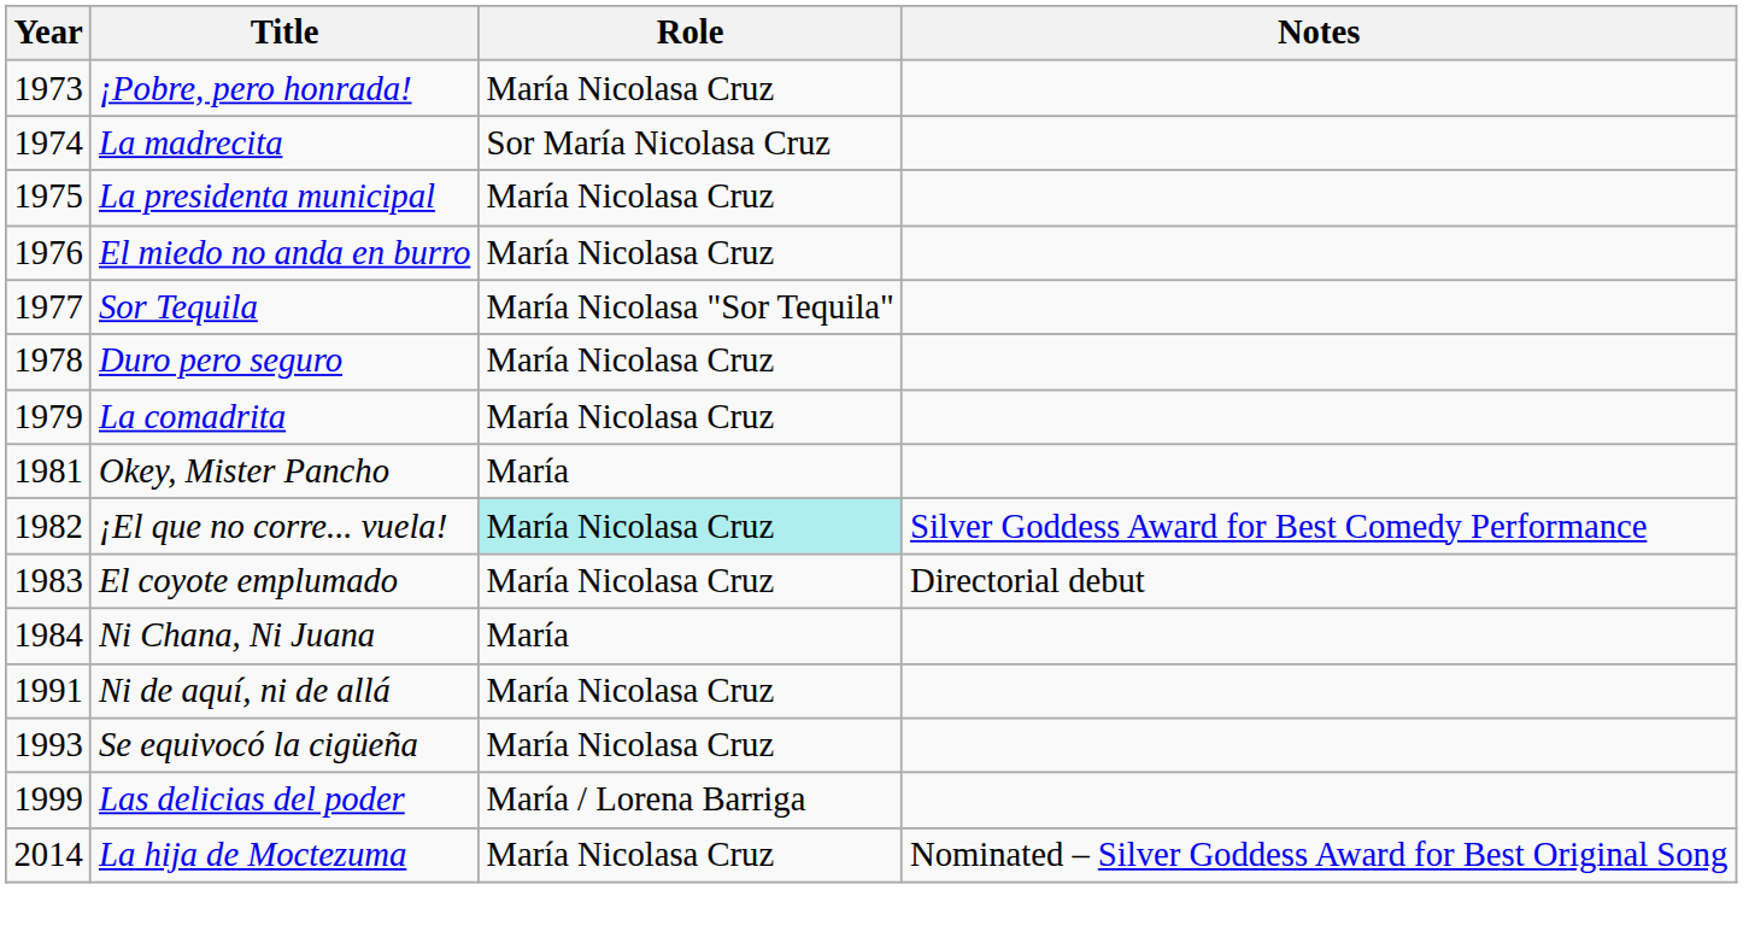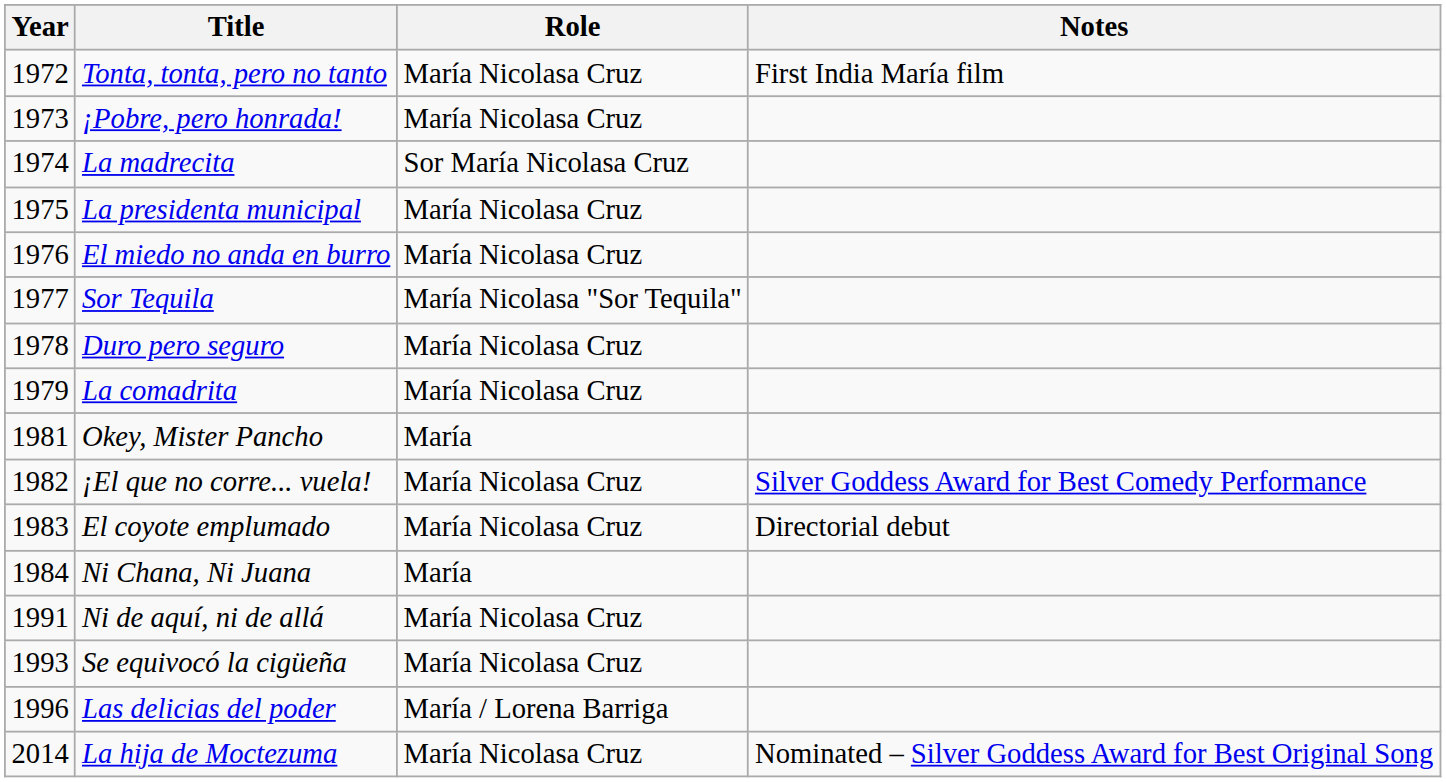 <table class="wikitable">
 <tr>
 <th>Year</th>
 <th>Title</th>
 <th>Role</th>
 <th>Notes</th>
+</tr>
+<tr>
+<td>1972</td>
+<td><em><a href='#'>Tonta, tonta, pero no tanto</a></em></td>
+<td La India María>María Nicolasa Cruz</td>
+<td>First India María film</td>
 </tr>
 <tr>
 <td>1973</td>
 <td><em><a href='#'>¡Pobre, pero honrada!</a></em></td>
 <td>María Nicolasa Cruz</td>
 <td></td>
 </tr>
 <tr>
 <td>1974</td>
 <td><em><a href='#'>La madrecita</a> </em></td>
 <td>Sor María Nicolasa Cruz</td>
 <td></td>
 </tr>
 <tr>
 <td>1975</td>
 <td><em><a href='#'>La presidenta municipal</a></em></td>
 <td>María Nicolasa Cruz</td>
 <td></td>
 </tr>
 <tr>
 <td>1976</td>
 <td><em><a href='#'>El miedo no anda en burro</a></em></td>
 <td>María Nicolasa Cruz</td>
 <td></td>
 </tr>
 <tr>
 <td>1977</td>
 <td><em><a href='#'>Sor Tequila</a></em></td>
 <td>María Nicolasa "Sor Tequila"</td>
 <td></td>
 </tr>
 <tr>
 <td>1978</td>
 <td><em><a href='#'>Duro pero seguro</a></em></td>
 <td>María Nicolasa Cruz</td>
 <td></td>
 </tr>
 <tr>
 <td>1979</td>
 <td><em><a href='#'>La comadrita</a></em></td>
 <td>María Nicolasa Cruz</td>
 <td></td>
 </tr>
 <tr>
 <td>1981</td>
 <td><em>Okey, Mister Pancho</em></td>
 <td>María</td>
 <td></td>
 </tr>
 <tr>
 <td>1982</td>
 <td><em>¡El que no corre... vuela!</em></td>
-<td style="background: paleturquoise;">María Nicolasa Cruz</td>
+<td>María Nicolasa Cruz</td>
 <td><a href='#'>Silver Goddess Award for Best Comedy Performance</a></td>
 </tr>
 <tr>
 <td>1983</td>
 <td><em>El coyote emplumado</em></td>
 <td>María Nicolasa Cruz</td>
 <td>Directorial debut</td>
 </tr>
 <tr>
 <td>1984</td>
 <td><em>Ni Chana, Ni Juana</em></td>
 <td>María</td>
 <td></td>
 </tr>
 <tr>
 <td>1991</td>
 <td><em>Ni de aquí, ni de allá</em></td>
 <td>María Nicolasa Cruz</td>
 <td></td>
 </tr>
 <tr>
 <td>1993</td>
 <td><em>Se equivocó la cigüeña</em></td>
 <td>María Nicolasa Cruz</td>
 <td></td>
 </tr>
 <tr>
-<td>1999</td>
+<td>1996</td>
 <td><em><a href='#'>Las delicias del poder</a></em></td>
 <td>María / Lorena Barriga</td>
 <td></td>
 </tr>
 <tr>
 <td>2014</td>
 <td><em><a href='#'>La hija de Moctezuma</a></em></td>
 <td>María Nicolasa Cruz</td>
 <td>Nominated – <a href='#'>Silver Goddess Award for Best Original Song</a></td>
 </tr>
 </table>
